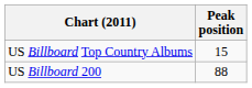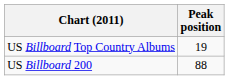 <table class="wikitable">
 <tr>
 <th>Chart (2011)</th>
 <th>Peak<br>position</th>
 </tr>
 <tr>
 <td>US <em><a href='#'>Billboard</a></em> <a href='#'>Top Country Albums</a></td>
-<td align="center">15</td>
+<td align="center">19</td>
 </tr>
 <tr>
 <td>US <a href='#'><em>Billboard</em> 200</a></td>
 <td align="center">88</td>
 </tr>
 </table>
